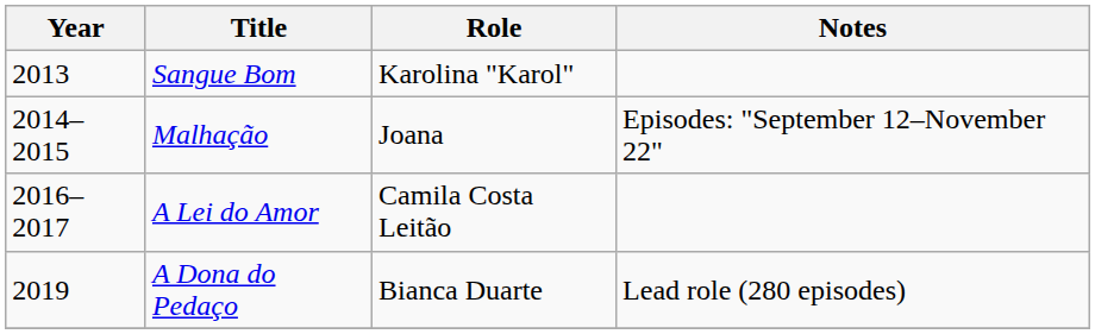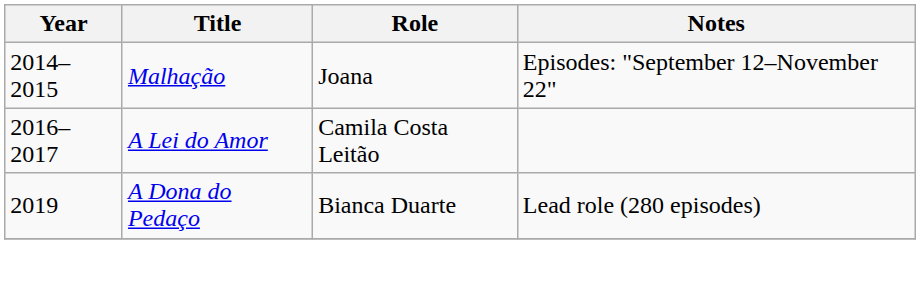 <table class = "wikitable sortable">
 <tr>
 <th>Year</th>
 <th>Title</th>
 <th>Role</th>
 <th class = "unsortable">Notes</th>
-</tr>
-<tr>
-<td>2013</td>
-<td><em><a href='#'>Sangue Bom</a></em></td>
-<td>Karolina "Karol"</td>
-<td></td>
 </tr>
 <tr>
 <td>2014–2015</td>
 <td><em><a href='#'>Malhação</a></em></td>
 <td>Joana</td>
 <td>Episodes: "September 12–November 22"</td>
 </tr>
 <tr>
 <td>2016–2017</td>
 <td><em><a href='#'>A Lei do Amor</a></em></td>
 <td>Camila Costa Leitão</td>
 <td></td>
 </tr>
 <tr>
 <td>2019</td>
 <td><em><a href='#'>A Dona do Pedaço</a></em></td>
 <td>Bianca Duarte</td>
 <td>Lead role (280 episodes)</td>
 </tr>
 <tr>
 </tr>
 </table>
